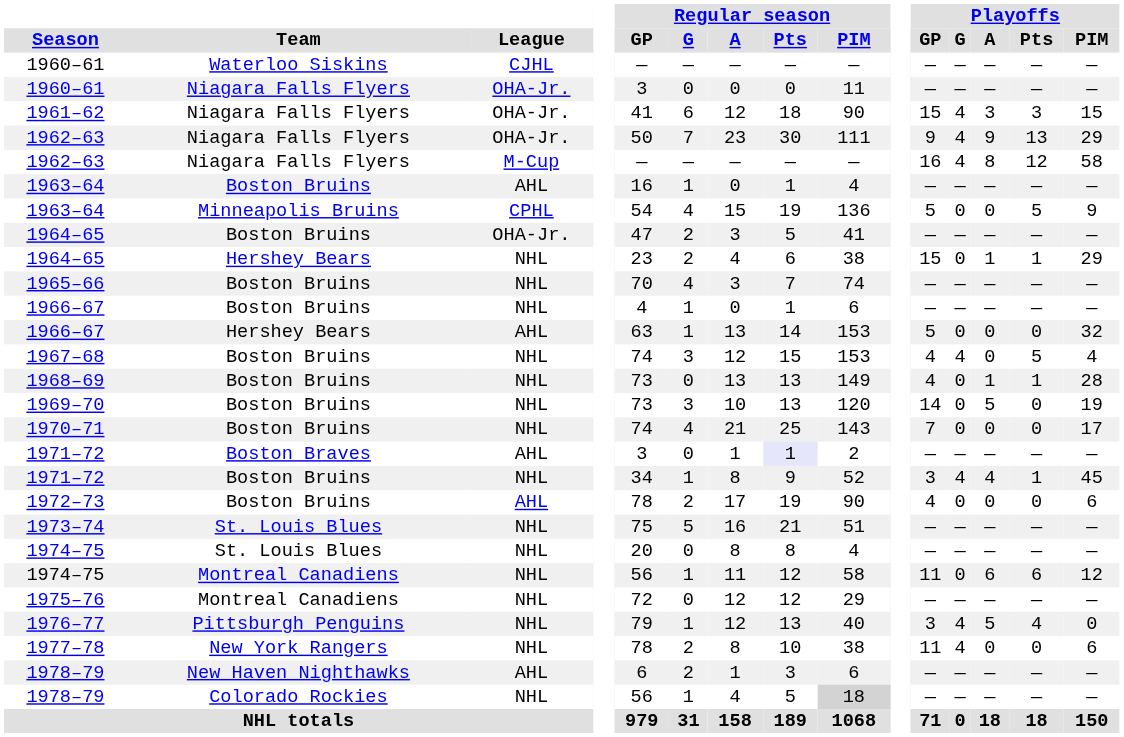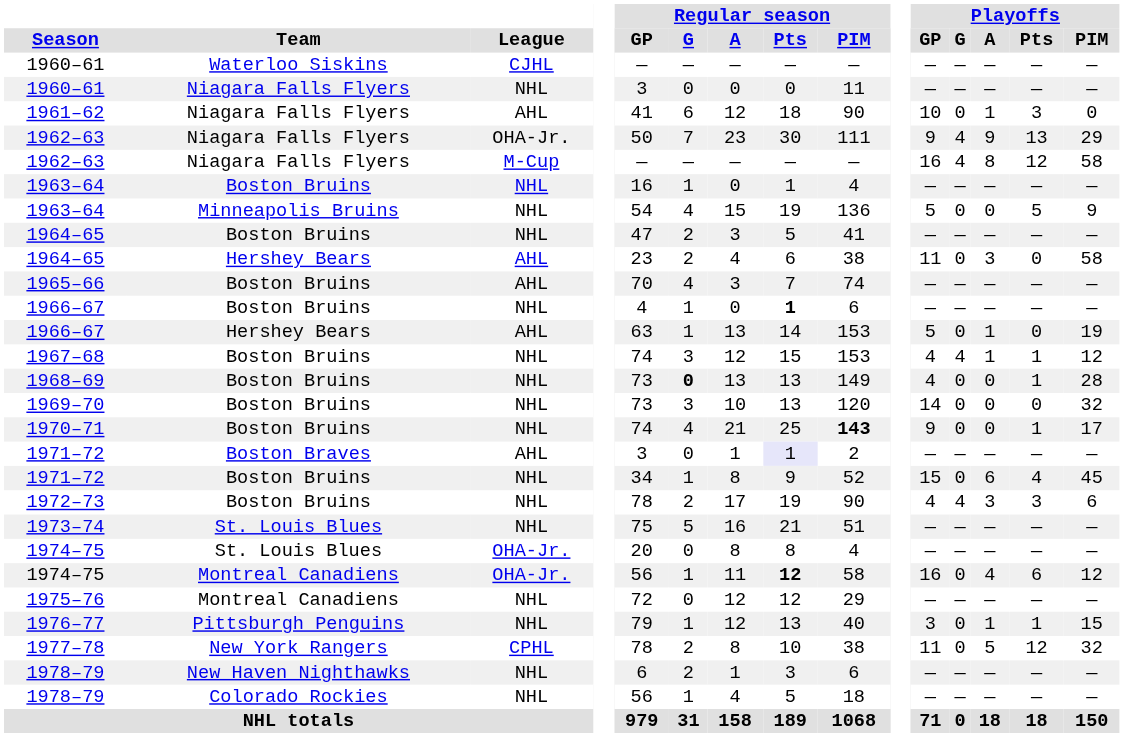 <table border="0" cellpadding="1" cellspacing="0" style="text-align:center; width:60em">
 <tr bgcolor="#e0e0e0">
 <th colspan="3" bgcolor="#ffffff"> </th>
 <th rowspan="99" bgcolor="#ffffff"> </th>
 <th colspan="5"><a href='#'>Regular season</a></th>
 <th rowspan="99" bgcolor="#ffffff"> </th>
 <th colspan="5"><a href='#'>Playoffs</a></th>
 </tr>
 <tr bgcolor="#e0e0e0">
 <th><a href='#'>Season</a></th>
 <th>Team</th>
 <th>League</th>
 <th>GP</th>
 <th><a href='#'>G</a></th>
 <th><a href='#'>A</a></th>
 <th><a href='#'>Pts</a></th>
 <th><a href='#'>PIM</a></th>
 <th>GP</th>
 <th>G</th>
 <th>A</th>
 <th>Pts</th>
 <th>PIM</th>
 </tr>
 <tr>
 <td>1960–61</td>
 <td><a href='#'>Waterloo Siskins</a></td>
 <td><a href='#'>CJHL</a></td>
 <td>—</td>
 <td>—</td>
 <td>—</td>
 <td>—</td>
 <td>—</td>
 <td>—</td>
 <td>—</td>
 <td>—</td>
 <td>—</td>
 <td>—</td>
 </tr>
 <tr bgcolor="#f0f0f0">
 <td><a href='#'>1960–61</a></td>
 <td><a href='#'>Niagara Falls Flyers</a></td>
-<td><a href='#'>OHA-Jr.</a></td>
+<td>NHL</td>
 <td>3</td>
 <td>0</td>
 <td>0</td>
 <td>0</td>
 <td>11</td>
 <td>—</td>
 <td>—</td>
 <td>—</td>
 <td>—</td>
 <td>—</td>
 </tr>
 <tr>
 <td><a href='#'>1961–62</a></td>
 <td>Niagara Falls Flyers</td>
-<td>OHA-Jr.</td>
+<td>AHL</td>
 <td>41</td>
 <td>6</td>
 <td>12</td>
 <td>18</td>
 <td>90</td>
-<td>15</td>
-<td>4</td>
+<td>10</td>
+<td>0</td>
+<td>1</td>
 <td>3</td>
-<td>3</td>
-<td>15</td>
+<td>0</td>
 </tr>
 <tr bgcolor="#f0f0f0">
 <td><a href='#'>1962–63</a></td>
 <td>Niagara Falls Flyers</td>
 <td>OHA-Jr.</td>
 <td>50</td>
 <td>7</td>
 <td>23</td>
 <td>30</td>
 <td>111</td>
 <td>9</td>
 <td>4</td>
 <td>9</td>
 <td>13</td>
 <td>29</td>
 </tr>
 <tr>
 <td><a href='#'>1962–63</a></td>
 <td>Niagara Falls Flyers</td>
 <td><a href='#'>M-Cup</a></td>
 <td>—</td>
 <td>—</td>
 <td>—</td>
 <td>—</td>
 <td>—</td>
 <td>16</td>
 <td>4</td>
 <td>8</td>
 <td>12</td>
 <td>58</td>
 </tr>
 <tr bgcolor="#f0f0f0">
 <td><a href='#'>1963–64</a></td>
 <td><a href='#'>Boston Bruins</a></td>
-<td>AHL</td>
+<td><a href='#'>NHL</a></td>
 <td>16</td>
 <td>1</td>
 <td>0</td>
 <td>1</td>
 <td>4</td>
 <td>—</td>
 <td>—</td>
 <td>—</td>
 <td>—</td>
 <td>—</td>
 </tr>
 <tr>
 <td><a href='#'>1963–64</a></td>
 <td><a href='#'>Minneapolis Bruins</a></td>
-<td><a href='#'>CPHL</a></td>
+<td>NHL</td>
 <td>54</td>
 <td>4</td>
 <td>15</td>
 <td>19</td>
 <td>136</td>
 <td>5</td>
 <td>0</td>
 <td>0</td>
 <td>5</td>
 <td>9</td>
 </tr>
 <tr bgcolor="#f0f0f0">
 <td><a href='#'>1964–65</a></td>
 <td>Boston Bruins</td>
-<td>OHA-Jr.</td>
+<td>NHL</td>
 <td>47</td>
 <td>2</td>
 <td>3</td>
 <td>5</td>
 <td>41</td>
 <td>—</td>
 <td>—</td>
 <td>—</td>
 <td>—</td>
 <td>—</td>
 </tr>
 <tr>
 <td><a href='#'>1964–65</a></td>
 <td><a href='#'>Hershey Bears</a></td>
-<td>NHL</td>
+<td><a href='#'>AHL</a></td>
 <td>23</td>
 <td>2</td>
 <td>4</td>
 <td>6</td>
 <td>38</td>
-<td>15</td>
+<td>11</td>
 <td>0</td>
-<td>1</td>
-<td>1</td>
-<td>29</td>
+<td>3</td>
+<td>0</td>
+<td>58</td>
 </tr>
 <tr bgcolor="#f0f0f0">
 <td><a href='#'>1965–66</a></td>
 <td>Boston Bruins</td>
-<td>NHL</td>
+<td>AHL</td>
 <td>70</td>
 <td>4</td>
 <td>3</td>
 <td>7</td>
 <td>74</td>
 <td>—</td>
 <td>—</td>
 <td>—</td>
 <td>—</td>
 <td>—</td>
 </tr>
 <tr>
 <td><a href='#'>1966–67</a></td>
 <td>Boston Bruins</td>
 <td>NHL</td>
 <td>4</td>
 <td>1</td>
 <td>0</td>
-<td>1</td>
+<td><strong>1</strong></td>
 <td>6</td>
 <td>—</td>
 <td>—</td>
 <td>—</td>
 <td>—</td>
 <td>—</td>
 </tr>
 <tr bgcolor="#f0f0f0">
 <td><a href='#'>1966–67</a></td>
 <td>Hershey Bears</td>
 <td>AHL</td>
 <td>63</td>
 <td>1</td>
 <td>13</td>
 <td>14</td>
 <td>153</td>
 <td>5</td>
 <td>0</td>
+<td>1</td>
 <td>0</td>
-<td>0</td>
-<td>32</td>
+<td>19</td>
 </tr>
 <tr>
 <td><a href='#'>1967–68</a></td>
 <td>Boston Bruins</td>
 <td>NHL</td>
 <td>74</td>
 <td>3</td>
 <td>12</td>
 <td>15</td>
 <td>153</td>
 <td>4</td>
 <td>4</td>
-<td>0</td>
-<td>5</td>
-<td>4</td>
+<td>1</td>
+<td>1</td>
+<td>12</td>
 </tr>
 <tr bgcolor="#f0f0f0">
 <td><a href='#'>1968–69</a></td>
 <td>Boston Bruins</td>
 <td>NHL</td>
 <td>73</td>
-<td>0</td>
+<td><strong>0</strong></td>
 <td>13</td>
 <td>13</td>
 <td>149</td>
 <td>4</td>
 <td>0</td>
-<td>1</td>
+<td>0</td>
 <td>1</td>
 <td>28</td>
 </tr>
 <tr>
 <td><a href='#'>1969–70</a></td>
 <td>Boston Bruins</td>
 <td>NHL</td>
 <td>73</td>
 <td>3</td>
 <td>10</td>
 <td>13</td>
 <td>120</td>
 <td>14</td>
 <td>0</td>
-<td>5</td>
 <td>0</td>
-<td>19</td>
+<td>0</td>
+<td>32</td>
 </tr>
 <tr bgcolor="#f0f0f0">
 <td><a href='#'>1970–71</a></td>
 <td>Boston Bruins</td>
 <td>NHL</td>
 <td>74</td>
 <td>4</td>
 <td>21</td>
 <td>25</td>
-<td>143</td>
-<td>7</td>
+<td><strong>143</strong></td>
+<td>9</td>
 <td>0</td>
 <td>0</td>
-<td>0</td>
+<td>1</td>
 <td>17</td>
 </tr>
 <tr>
 <td><a href='#'>1971–72</a></td>
 <td><a href='#'>Boston Braves</a></td>
 <td>AHL</td>
 <td>3</td>
 <td>0</td>
 <td>1</td>
 <td style="background: lavender;">1</td>
 <td>2</td>
 <td>—</td>
 <td>—</td>
 <td>—</td>
 <td>—</td>
 <td>—</td>
 </tr>
 <tr bgcolor="#f0f0f0">
 <td><a href='#'>1971–72</a></td>
 <td>Boston Bruins</td>
 <td>NHL</td>
 <td>34</td>
 <td>1</td>
 <td>8</td>
 <td>9</td>
 <td>52</td>
-<td>3</td>
+<td>15</td>
+<td>0</td>
+<td>6</td>
 <td>4</td>
-<td>4</td>
-<td>1</td>
 <td>45</td>
 </tr>
 <tr>
 <td><a href='#'>1972–73</a></td>
 <td>Boston Bruins</td>
-<td><a href='#'>AHL</a></td>
+<td>NHL</td>
 <td>78</td>
 <td>2</td>
 <td>17</td>
 <td>19</td>
 <td>90</td>
 <td>4</td>
-<td>0</td>
-<td>0</td>
-<td>0</td>
+<td>4</td>
+<td>3</td>
+<td>3</td>
 <td>6</td>
 </tr>
 <tr bgcolor="#f0f0f0">
 <td><a href='#'>1973–74</a></td>
 <td><a href='#'>St. Louis Blues</a></td>
 <td>NHL</td>
 <td>75</td>
 <td>5</td>
 <td>16</td>
 <td>21</td>
 <td>51</td>
 <td>—</td>
 <td>—</td>
 <td>—</td>
 <td>—</td>
 <td>—</td>
 </tr>
 <tr>
 <td><a href='#'>1974–75</a></td>
 <td>St. Louis Blues</td>
-<td>NHL</td>
+<td><a href='#'>OHA-Jr.</a></td>
 <td>20</td>
 <td>0</td>
 <td>8</td>
 <td>8</td>
 <td>4</td>
 <td>—</td>
 <td>—</td>
 <td>—</td>
 <td>—</td>
 <td>—</td>
 </tr>
 <tr bgcolor="#f0f0f0">
 <td>1974–75</td>
 <td><a href='#'>Montreal Canadiens</a></td>
-<td>NHL</td>
+<td><a href='#'>OHA-Jr.</a></td>
 <td>56</td>
 <td>1</td>
 <td>11</td>
-<td>12</td>
+<td><strong>12</strong></td>
 <td>58</td>
-<td>11</td>
+<td>16</td>
 <td>0</td>
-<td>6</td>
+<td>4</td>
 <td>6</td>
 <td>12</td>
 </tr>
 <tr>
 <td><a href='#'>1975–76</a></td>
 <td>Montreal Canadiens</td>
 <td>NHL</td>
 <td>72</td>
 <td>0</td>
 <td>12</td>
 <td>12</td>
 <td>29</td>
 <td>—</td>
 <td>—</td>
 <td>—</td>
 <td>—</td>
 <td>—</td>
 </tr>
 <tr bgcolor="#f0f0f0">
 <td><a href='#'>1976–77</a></td>
 <td><a href='#'>Pittsburgh Penguins</a></td>
 <td>NHL</td>
 <td>79</td>
 <td>1</td>
 <td>12</td>
 <td>13</td>
 <td>40</td>
 <td>3</td>
-<td>4</td>
-<td>5</td>
-<td>4</td>
 <td>0</td>
+<td>1</td>
+<td>1</td>
+<td>15</td>
 </tr>
 <tr>
 <td><a href='#'>1977–78</a></td>
 <td><a href='#'>New York Rangers</a></td>
-<td>NHL</td>
+<td><a href='#'>CPHL</a></td>
 <td>78</td>
 <td>2</td>
 <td>8</td>
 <td>10</td>
 <td>38</td>
 <td>11</td>
-<td>4</td>
 <td>0</td>
-<td>0</td>
-<td>6</td>
+<td>5</td>
+<td>12</td>
+<td>32</td>
 </tr>
 <tr bgcolor="#f0f0f0">
 <td><a href='#'>1978–79</a></td>
 <td><a href='#'>New Haven Nighthawks</a></td>
-<td>AHL</td>
+<td>NHL</td>
 <td>6</td>
 <td>2</td>
 <td>1</td>
 <td>3</td>
 <td>6</td>
 <td>—</td>
 <td>—</td>
 <td>—</td>
 <td>—</td>
 <td>—</td>
 </tr>
 <tr>
 <td><a href='#'>1978–79</a></td>
 <td><a href='#'>Colorado Rockies</a></td>
 <td>NHL</td>
 <td>56</td>
 <td>1</td>
 <td>4</td>
 <td>5</td>
-<td style="background: lightgrey;">18</td>
+<td>18</td>
 <td>—</td>
 <td>—</td>
 <td>—</td>
 <td>—</td>
 <td>—</td>
 </tr>
 <tr bgcolor="#e0e0e0">
 <th colspan="3">NHL totals</th>
 <th>979</th>
 <th>31</th>
 <th>158</th>
 <th>189</th>
 <th>1068</th>
 <th>71</th>
 <th>0</th>
 <th>18</th>
 <th>18</th>
 <th>150</th>
 </tr>
 </table>
